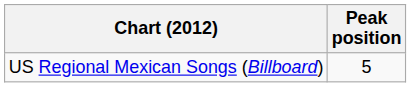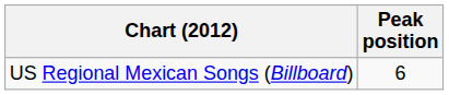 <table class="wikitable sortable">
 <tr>
 <th>Chart (2012)</th>
 <th>Peak<br>position</th>
 </tr>
 <tr>
 <td>US <a href='#'>Regional Mexican Songs</a> (<em><a href='#'>Billboard</a></em>)</td>
-<td align="center">5</td>
+<td align="center">6</td>
 </tr>
 </table>
